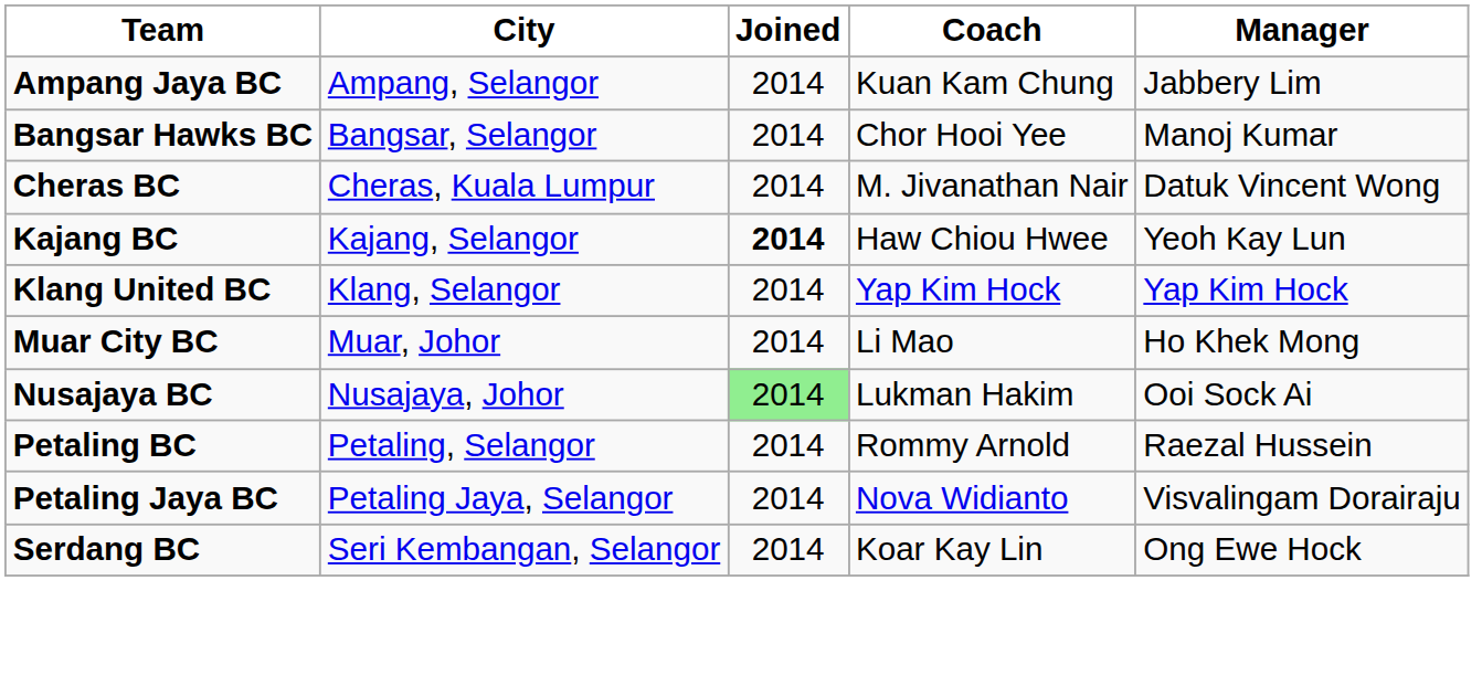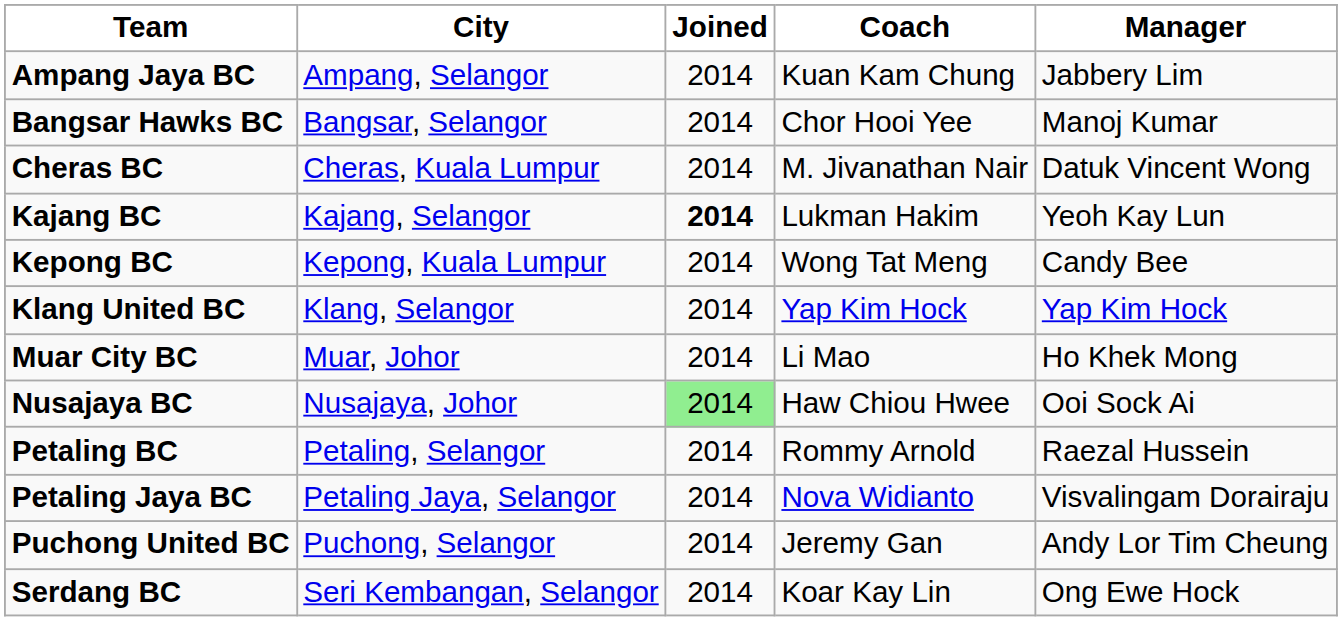 <table class="wikitable" style="text-align:left">
 <tr>
 <th style="background:white">Team</th>
 <th style="background:white">City</th>
 <th style="background:white">Joined</th>
 <th style="background:white">Coach</th>
 <th style="background:white">Manager</th>
 </tr>
 <tr>
 <td><strong>Ampang Jaya BC</strong></td>
 <td><a href='#'>Ampang</a>, <a href='#'>Selangor</a></td>
 <td align=center>2014</td>
 <td> Kuan Kam Chung</td>
 <td> Jabbery Lim</td>
 </tr>
 <tr>
 <td><strong>Bangsar Hawks BC</strong></td>
 <td><a href='#'>Bangsar</a>, <a href='#'>Selangor</a></td>
 <td align=center>2014</td>
 <td> Chor Hooi Yee</td>
 <td> Manoj Kumar</td>
 </tr>
 <tr>
 <td><strong>Cheras BC</strong></td>
 <td><a href='#'>Cheras</a>, <a href='#'>Kuala Lumpur</a></td>
 <td align=center>2014</td>
 <td> M. Jivanathan Nair</td>
 <td> Datuk Vincent Wong</td>
 </tr>
 <tr>
 <td><strong>Kajang BC</strong></td>
 <td><a href='#'>Kajang</a>, <a href='#'>Selangor</a></td>
 <td align=center><strong>2014</strong></td>
-<td> Haw Chiou Hwee</td>
+<td> Lukman Hakim</td>
 <td> Yeoh Kay Lun</td>
+</tr>
+<tr>
+<td><strong>Kepong BC</strong></td>
+<td><a href='#'>Kepong</a>, <a href='#'>Kuala Lumpur</a></td>
+<td align=center>2014</td>
+<td> Wong Tat Meng</td>
+<td> Candy Bee</td>
 </tr>
 <tr>
 <td><strong>Klang United BC</strong></td>
 <td><a href='#'>Klang</a>, <a href='#'>Selangor</a></td>
 <td align=center>2014</td>
 <td> <a href='#'>Yap Kim Hock</a></td>
 <td> <a href='#'>Yap Kim Hock</a></td>
 </tr>
 <tr>
 <td><strong>Muar City BC</strong></td>
 <td><a href='#'>Muar</a>, <a href='#'>Johor</a></td>
 <td align=center>2014</td>
 <td> Li Mao</td>
 <td> Ho Khek Mong</td>
 </tr>
 <tr>
 <td><strong>Nusajaya BC</strong></td>
 <td><a href='#'>Nusajaya</a>, <a href='#'>Johor</a></td>
 <td align=center style="background: lightgreen;">2014</td>
-<td> Lukman Hakim</td>
+<td> Haw Chiou Hwee</td>
 <td> Ooi Sock Ai</td>
 </tr>
 <tr>
 <td><strong>Petaling BC</strong></td>
 <td><a href='#'>Petaling</a>, <a href='#'>Selangor</a></td>
 <td align=center>2014</td>
 <td> Rommy Arnold</td>
 <td> Raezal Hussein</td>
 </tr>
 <tr>
 <td><strong>Petaling Jaya BC</strong></td>
 <td><a href='#'>Petaling Jaya</a>, <a href='#'>Selangor</a></td>
 <td align=center>2014</td>
 <td> <a href='#'>Nova Widianto</a></td>
 <td> Visvalingam Dorairaju</td>
 </tr>
 <tr>
+<td><strong>Puchong United BC</strong></td>
+<td><a href='#'>Puchong</a>, <a href='#'>Selangor</a></td>
+<td align=center>2014</td>
+<td> Jeremy Gan</td>
+<td> Andy Lor Tim Cheung</td>
+</tr>
+<tr>
 <td><strong>Serdang BC</strong></td>
 <td><a href='#'>Seri Kembangan</a>, <a href='#'>Selangor</a></td>
 <td align=center>2014</td>
 <td> Koar Kay Lin</td>
 <td> Ong Ewe Hock</td>
 </tr>
 </table>
